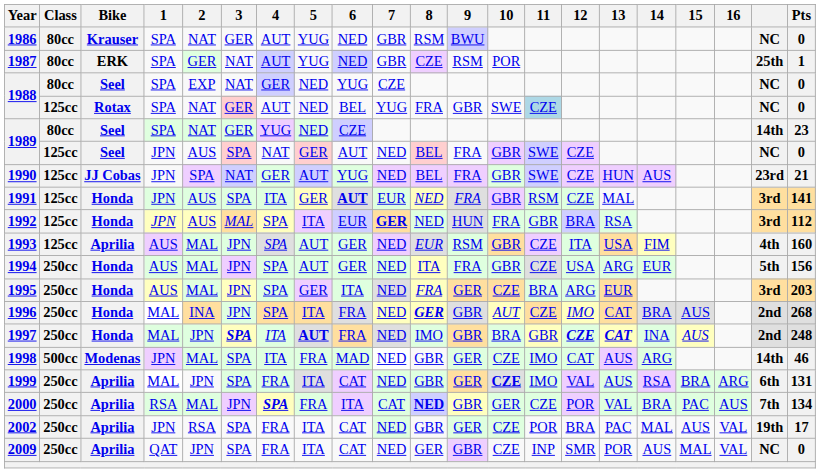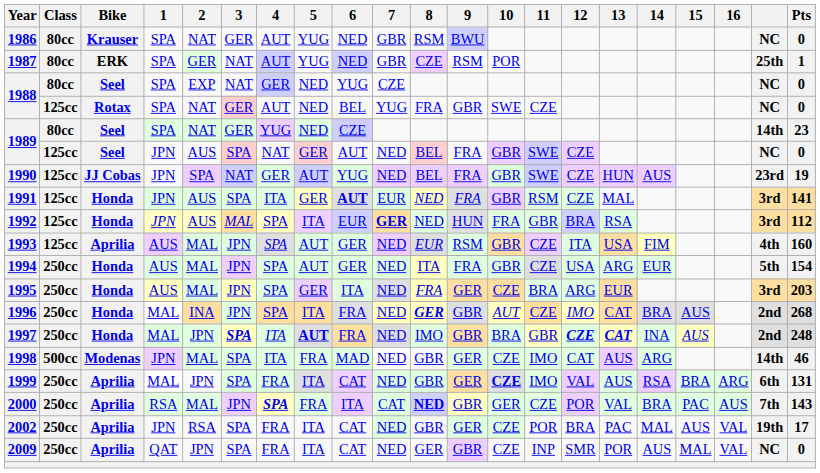 <table class="wikitable" style="text-align:center">
 <tr>
 <th>Year</th>
 <th>Class</th>
 <th>Bike</th>
 <th>1</th>
 <th>2</th>
 <th>3</th>
 <th>4</th>
 <th>5</th>
 <th>6</th>
 <th>7</th>
 <th>8</th>
 <th>9</th>
 <th>10</th>
 <th>11</th>
 <th>12</th>
 <th>13</th>
 <th>14</th>
 <th>15</th>
 <th>16</th>
 <th></th>
 <th>Pts</th>
 </tr>
 <tr>
 <th><a href='#'>1986</a></th>
 <th>80cc</th>
 <th><a href='#'>Krauser</a></th>
 <td><a href='#'>SPA</a></td>
 <td><a href='#'>NAT</a></td>
 <td><a href='#'>GER</a></td>
 <td><a href='#'>AUT</a></td>
 <td><a href='#'>YUG</a></td>
 <td><a href='#'>NED</a></td>
 <td><a href='#'>GBR</a></td>
 <td><a href='#'>RSM</a></td>
 <td style="background:#CFCFFF;"><a href='#'>BWU</a><br></td>
 <td></td>
 <td></td>
 <td></td>
 <td></td>
 <td></td>
 <td></td>
 <td></td>
 <th>NC</th>
 <th>0</th>
 </tr>
 <tr>
 <th><a href='#'>1987</a></th>
 <th>80cc</th>
 <th>ERK</th>
 <td><a href='#'>SPA</a></td>
 <td style="background:#DFFFDF;"><a href='#'>GER</a><br></td>
 <td><a href='#'>NAT</a></td>
 <td style="background:#CFCFFF;"><a href='#'>AUT</a><br></td>
 <td><a href='#'>YUG</a></td>
 <td style="background:#CFCFFF;"><a href='#'>NED</a><br></td>
 <td><a href='#'>GBR</a></td>
 <td style="background:#EFCFFF;"><a href='#'>CZE</a><br></td>
 <td><a href='#'>RSM</a></td>
 <td><a href='#'>POR</a></td>
 <td></td>
 <td></td>
 <td></td>
 <td></td>
 <td></td>
 <td></td>
 <th>25th</th>
 <th>1</th>
 </tr>
 <tr>
 <th rowspan=2><a href='#'>1988</a></th>
 <th>80cc</th>
 <th><a href='#'>Seel</a></th>
 <td><a href='#'>SPA</a></td>
 <td><a href='#'>EXP</a></td>
 <td><a href='#'>NAT</a></td>
 <td style="background:#CFCFFF;"><a href='#'>GER</a><br></td>
 <td><a href='#'>NED</a></td>
 <td><a href='#'>YUG</a></td>
 <td><a href='#'>CZE</a></td>
 <td></td>
 <td></td>
 <td></td>
 <td></td>
 <td></td>
 <td></td>
 <td></td>
 <td></td>
 <td></td>
 <th>NC</th>
 <th>0</th>
 </tr>
 <tr>
 <th>125cc</th>
 <th><a href='#'>Rotax</a></th>
 <td><a href='#'>SPA</a></td>
 <td><a href='#'>NAT</a></td>
 <td style="background:#FFCFCF;"><a href='#'>GER</a><br></td>
 <td><a href='#'>AUT</a></td>
 <td><a href='#'>NED</a></td>
 <td><a href='#'>BEL</a></td>
 <td><a href='#'>YUG</a></td>
 <td><a href='#'>FRA</a></td>
 <td><a href='#'>GBR</a></td>
 <td><a href='#'>SWE</a></td>
-<td style="background: lightblue;"><a href='#'>CZE</a></td>
+<td><a href='#'>CZE</a></td>
 <td></td>
 <td></td>
 <td></td>
 <td></td>
 <td></td>
 <th>NC</th>
 <th>0</th>
 </tr>
 <tr>
 <th rowspan=2><a href='#'>1989</a></th>
 <th>80cc</th>
 <th><a href='#'>Seel</a></th>
 <td style="background:#DFFFDF;"><a href='#'>SPA</a><br></td>
 <td style="background:#DFFFDF;"><a href='#'>NAT</a><br></td>
 <td style="background:#DFFFDF;"><a href='#'>GER</a><br></td>
 <td style="background:#EFCFFF;"><a href='#'>YUG</a><br></td>
 <td style="background:#DFFFDF;"><a href='#'>NED</a><br></td>
 <td style="background:#CFCFFF;"><a href='#'>CZE</a><br></td>
 <td></td>
 <td></td>
 <td></td>
 <td></td>
 <td></td>
 <td></td>
 <td></td>
 <td></td>
 <td></td>
 <td></td>
 <th>14th</th>
 <th>23</th>
 </tr>
 <tr>
 <th>125cc</th>
 <th><a href='#'>Seel</a></th>
 <td><a href='#'>JPN</a></td>
 <td><a href='#'>AUS</a></td>
 <td style="background:#FFCFCF;"><a href='#'>SPA</a><br></td>
 <td><a href='#'>NAT</a></td>
 <td style="background:#FFCFCF;"><a href='#'>GER</a><br></td>
 <td><a href='#'>AUT</a></td>
 <td><a href='#'>NED</a></td>
 <td style="background:#FFCFCF;"><a href='#'>BEL</a><br></td>
 <td><a href='#'>FRA</a></td>
 <td style="background:#EFCFFF;"><a href='#'>GBR</a><br></td>
 <td style="background:#CFCFFF;"><a href='#'>SWE</a><br></td>
 <td style="background:#EFCFFF;"><a href='#'>CZE</a><br></td>
 <td></td>
 <td></td>
 <td></td>
 <td></td>
 <th>NC</th>
 <th>0</th>
 </tr>
 <tr>
 <th><a href='#'>1990</a></th>
 <th>125cc</th>
 <th><a href='#'>JJ Cobas</a></th>
 <td><a href='#'>JPN</a></td>
 <td style="background:#EFCFFF;"><a href='#'>SPA</a><br></td>
 <td style="background:#CFCFFF;"><a href='#'>NAT</a><br></td>
 <td style="background:#DFFFDF;"><a href='#'>GER</a><br></td>
 <td style="background:#CFCFFF;"><a href='#'>AUT</a><br></td>
 <td style="background:#DFFFDF;"><a href='#'>YUG</a><br></td>
 <td style="background:#EFCFFF;"><a href='#'>NED</a><br></td>
 <td style="background:#EFCFFF;"><a href='#'>BEL</a><br></td>
 <td style="background:#EFCFFF;"><a href='#'>FRA</a><br></td>
 <td style="background:#DFFFDF;"><a href='#'>GBR</a><br></td>
 <td style="background:#CFCFFF;"><a href='#'>SWE</a><br></td>
 <td style="background:#EFCFFF;"><a href='#'>CZE</a><br></td>
 <td style="background:#EFCFFF;"><a href='#'>HUN</a><br></td>
 <td style="background:#EFCFFF;"><a href='#'>AUS</a><br></td>
 <td></td>
 <td></td>
 <th>23rd</th>
-<th>21</th>
+<th>19</th>
 </tr>
 <tr>
 <th><a href='#'>1991</a></th>
 <th>125cc</th>
 <th><a href='#'>Honda</a></th>
 <td style="background:#DFFFDF;"><a href='#'>JPN</a><br></td>
 <td style="background:#DFFFDF;"><a href='#'>AUS</a><br></td>
 <td style="background:#DFFFDF;"><a href='#'>SPA</a><br></td>
 <td style="background:#DFFFDF;"><a href='#'>ITA</a><br></td>
 <td style="background:#FFFFBF;"><a href='#'>GER</a><br></td>
 <td style="background:#DFDFDF;"><strong><a href='#'>AUT</a></strong><br></td>
 <td style="background:#DFFFDF;"><a href='#'>EUR</a><br></td>
 <td style="background:#FFFFBF;"><em><a href='#'>NED</a></em><br></td>
 <td style="background:#DFDFDF;"><em><a href='#'>FRA</a></em><br></td>
 <td style="background:#EFCFFF;"><a href='#'>GBR</a><br></td>
 <td style="background:#DFFFDF;"><a href='#'>RSM</a><br></td>
 <td style="background:#DFFFDF;"><a href='#'>CZE</a><br></td>
 <td><a href='#'>MAL</a></td>
 <td></td>
 <td></td>
 <td></td>
 <th style="background:#FFDF9F;">3rd</th>
 <th style="background:#FFDF9F;">141</th>
 </tr>
 <tr>
 <th><a href='#'>1992</a></th>
 <th>125cc</th>
 <th><a href='#'>Honda</a></th>
 <td style="background:#FFFFBF;"><em><a href='#'>JPN</a></em><br></td>
 <td style="background:#FFFFBF;"><a href='#'>AUS</a><br></td>
 <td style="background:#FFDF9F;"><em><a href='#'>MAL</a></em><br></td>
 <td style="background:#FFFFBF;"><a href='#'>SPA</a><br></td>
 <td style="background:#EFCFFF;"><a href='#'>ITA</a><br></td>
 <td style="background:#CFCFFF;"><a href='#'>EUR</a><br></td>
 <td style="background:#FFDF9F;"><strong><a href='#'>GER</a></strong><br></td>
 <td style="background:#DFFFDF;"><a href='#'>NED</a><br></td>
 <td style="background:#DFDFDF;"><a href='#'>HUN</a><br></td>
 <td style="background:#DFFFDF;"><a href='#'>FRA</a><br></td>
 <td style="background:#DFFFDF;"><a href='#'>GBR</a><br></td>
 <td style="background:#CFCFFF;"><a href='#'>BRA</a><br></td>
 <td style="background:#DFFFDF;"><a href='#'>RSA</a><br></td>
 <td></td>
 <td></td>
 <td></td>
 <th style="background:#FFDF9F;">3rd</th>
 <th style="background:#FFDF9F;">112</th>
 </tr>
 <tr>
 <th><a href='#'>1993</a></th>
 <th>125cc</th>
 <th><a href='#'>Aprilia</a></th>
 <td style="background:#EFCFFF;"><a href='#'>AUS</a><br></td>
 <td style="background:#DFFFDF;"><a href='#'>MAL</a><br></td>
 <td style="background:#DFFFDF;"><a href='#'>JPN</a><br></td>
 <td style="background:#DFDFDF;"><em><a href='#'>SPA</a></em><br></td>
 <td style="background:#DFFFDF;"><a href='#'>AUT</a><br></td>
 <td style="background:#DFFFDF;"><a href='#'>GER</a><br></td>
 <td style="background:#EFCFFF;"><a href='#'>NED</a><br></td>
 <td style="background:#DFDFDF;"><em><a href='#'>EUR</a></em><br></td>
 <td style="background:#DFFFDF;"><a href='#'>RSM</a><br></td>
 <td style="background:#FFDF9F;"><a href='#'>GBR</a><br></td>
 <td style="background:#EFCFFF;"><a href='#'>CZE</a><br></td>
 <td style="background:#DFFFDF;"><a href='#'>ITA</a><br></td>
 <td style="background:#FFDF9F;"><a href='#'>USA</a><br></td>
 <td style="background:#FFFFBF;"><a href='#'>FIM</a><br></td>
 <td></td>
 <td></td>
 <th>4th</th>
 <th>160</th>
 </tr>
 <tr>
 <th><a href='#'>1994</a></th>
 <th>250cc</th>
 <th><a href='#'>Honda</a></th>
 <td style="background:#DFFFDF;"><a href='#'>AUS</a><br></td>
 <td style="background:#DFFFDF;"><a href='#'>MAL</a><br></td>
 <td style="background:#EFCFFF;"><a href='#'>JPN</a><br></td>
 <td style="background:#DFFFDF;"><a href='#'>SPA</a><br></td>
 <td style="background:#DFFFDF;"><a href='#'>AUT</a><br></td>
 <td style="background:#DFFFDF;"><a href='#'>GER</a><br></td>
 <td style="background:#DFFFDF;"><a href='#'>NED</a><br></td>
 <td style="background:#FFFFBF;"><a href='#'>ITA</a><br></td>
 <td style="background:#DFFFDF;"><a href='#'>FRA</a><br></td>
 <td style="background:#DFFFDF;"><a href='#'>GBR</a><br></td>
 <td style="background:#DFDFDF;"><a href='#'>CZE</a><br></td>
 <td style="background:#DFFFDF;"><a href='#'>USA</a><br></td>
 <td style="background:#DFFFDF;"><a href='#'>ARG</a><br></td>
 <td style="background:#DFFFDF;"><a href='#'>EUR</a><br></td>
 <td></td>
 <td></td>
 <th>5th</th>
-<th>156</th>
+<th>154</th>
 </tr>
 <tr>
 <th><a href='#'>1995</a></th>
 <th>250cc</th>
 <th><a href='#'>Honda</a></th>
 <td style="background:#FFFFBF;"><a href='#'>AUS</a><br></td>
 <td style="background:#DFFFDF;"><a href='#'>MAL</a><br></td>
 <td style="background:#FFFFBF;"><a href='#'>JPN</a><br></td>
 <td style="background:#DFFFDF;"><a href='#'>SPA</a><br></td>
 <td style="background:#EFCFFF;"><a href='#'>GER</a><br></td>
 <td style="background:#DFFFDF;"><a href='#'>ITA</a><br></td>
 <td style="background:#DFDFDF;"><a href='#'>NED</a><br></td>
 <td style="background:#FFFFBF;"><em><a href='#'>FRA</a></em><br></td>
 <td style="background:#FFDF9F;"><a href='#'>GER</a><br></td>
 <td style="background:#FFDF9F;"><a href='#'>CZE</a><br></td>
 <td style="background:#DFFFDF;"><a href='#'>BRA</a><br></td>
 <td style="background:#DFFFDF;"><a href='#'>ARG</a><br></td>
 <td style="background:#FFDF9F;"><a href='#'>EUR</a><br></td>
 <td></td>
 <td></td>
 <td></td>
 <th style="background:#FFDF9F;">3rd</th>
 <th style="background:#FFDF9F;">203</th>
 </tr>
 <tr>
 <th><a href='#'>1996</a></th>
 <th>250cc</th>
 <th><a href='#'>Honda</a></th>
 <td style="background:#FFFFFF;"><a href='#'>MAL</a><br></td>
 <td style="background:#FFDF9F;"><a href='#'>INA</a><br></td>
 <td style="background:#DFFFDF;"><a href='#'>JPN</a><br></td>
 <td style="background:#FFDF9F;"><a href='#'>SPA</a><br></td>
 <td style="background:#FFDF9F;"><a href='#'>ITA</a><br></td>
 <td style="background:#DFDFDF;"><a href='#'>FRA</a><br></td>
 <td style="background:#FFFFBF;"><a href='#'>NED</a><br></td>
 <td style="background:#FFFFBF;"><strong><em><a href='#'>GER</a></em></strong><br></td>
 <td style="background:#DFDFDF;"><a href='#'>GBR</a><br></td>
 <td style="background:#FFFFBF;"><em><a href='#'>AUT</a></em><br></td>
 <td style="background:#FFDF9F;"><a href='#'>CZE</a><br></td>
 <td style="background:#FFFFBF;"><em><a href='#'>IMO</a></em><br></td>
 <td style="background:#FFDF9F;"><a href='#'>CAT</a><br></td>
 <td style="background:#DFDFDF;"><a href='#'>BRA</a><br></td>
 <td style="background:#DFDFDF;"><a href='#'>AUS</a><br></td>
 <td></td>
 <th style="background:#DFDFDF;">2nd</th>
 <th style="background:#DFDFDF;">268</th>
 </tr>
 <tr>
 <th><a href='#'>1997</a></th>
 <th>250cc</th>
 <th><a href='#'>Honda</a></th>
 <td style="background:#DFFFDF;"><a href='#'>MAL</a><br></td>
 <td style="background:#DFFFDF;"><a href='#'>JPN</a><br></td>
 <td style="background:#FFFFBF;"><strong><em><a href='#'>SPA</a></em></strong><br></td>
 <td style="background:#DFFFDF;"><em><a href='#'>ITA</a></em><br></td>
 <td style="background:#DFDFDF;"><strong><a href='#'>AUT</a></strong><br></td>
 <td style="background:#FFDF9F;"><a href='#'>FRA</a><br></td>
 <td style="background:#DFDFDF;"><a href='#'>NED</a><br></td>
 <td style="background:#DFFFDF;"><a href='#'>IMO</a><br></td>
 <td style="background:#FFDF9F;"><a href='#'>GBR</a><br></td>
 <td style="background:#DFFFDF;"><a href='#'>BRA</a><br></td>
 <td style="background:#FFFFBF;"><a href='#'>GBR</a><br></td>
 <td style="background:#DFFFDF;"><strong><em><a href='#'>CZE</a></em></strong><br></td>
 <td style="background:#FFFFBF;"><strong><em><a href='#'>CAT</a></em></strong><br></td>
 <td style="background:#DFFFDF;"><a href='#'>INA</a><br></td>
 <td style="background:#FFFFBF;"><em><a href='#'>AUS</a></em><br></td>
 <td></td>
 <th style="background:#DFDFDF;">2nd</th>
 <th style="background:#DFDFDF;">248</th>
 </tr>
 <tr>
 <th><a href='#'>1998</a></th>
 <th>500cc</th>
 <th><a href='#'>Modenas</a></th>
 <td style="background:#EFCFFF;"><a href='#'>JPN</a><br></td>
 <td style="background:#DFFFDF;"><a href='#'>MAL</a><br></td>
 <td style="background:#DFFFDF;"><a href='#'>SPA</a><br></td>
 <td style="background:#DFFFDF;"><a href='#'>ITA</a><br></td>
 <td style="background:#DFFFDF;"><a href='#'>FRA</a><br></td>
 <td style="background:#DFFFDF;"><a href='#'>MAD</a><br></td>
 <td style="background:#FFFFFF;"><a href='#'>NED</a><br></td>
 <td><a href='#'>GBR</a></td>
 <td style="background:#DFFFDF;"><a href='#'>GER</a><br></td>
 <td style="background:#DFFFDF;"><a href='#'>CZE</a><br></td>
 <td style="background:#DFFFDF;"><a href='#'>IMO</a><br></td>
 <td style="background:#DFFFDF;"><a href='#'>CAT</a><br></td>
 <td style="background:#EFCFFF;"><a href='#'>AUS</a><br></td>
 <td style="background:#DFFFDF;"><a href='#'>ARG</a><br></td>
 <td></td>
 <td></td>
 <th>14th</th>
 <th>46</th>
 </tr>
 <tr>
 <th><a href='#'>1999</a></th>
 <th>250cc</th>
 <th><a href='#'>Aprilia</a></th>
 <td style="background:#FFFFFF;"><a href='#'>MAL</a><br></td>
 <td><a href='#'>JPN</a></td>
 <td style="background:#DFFFDF;"><a href='#'>SPA</a><br></td>
 <td style="background:#DFFFDF;"><a href='#'>FRA</a><br></td>
 <td style="background:#DFDFDF;"><a href='#'>ITA</a><br></td>
 <td style="background:#EFCFFF;"><a href='#'>CAT</a><br></td>
 <td style="background:#DFFFDF;"><a href='#'>NED</a><br></td>
 <td style="background:#DFFFDF;"><a href='#'>GBR</a><br></td>
 <td style="background:#FFDF9F;"><a href='#'>GER</a><br></td>
 <td style="background:#DFDFDF;"><strong><a href='#'>CZE</a></strong><br></td>
 <td style="background:#DFFFDF;"><a href='#'>IMO</a><br></td>
 <td style="background:#EFCFFF;"><a href='#'>VAL</a><br></td>
 <td style="background:#DFFFDF;"><a href='#'>AUS</a><br></td>
 <td style="background:#EFCFFF;"><a href='#'>RSA</a><br></td>
 <td style="background:#DFFFDF;"><a href='#'>BRA</a><br></td>
 <td style="background:#DFFFDF;"><a href='#'>ARG</a><br></td>
 <th>6th</th>
 <th>131</th>
 </tr>
 <tr>
 <th><a href='#'>2000</a></th>
 <th>250cc</th>
 <th><a href='#'>Aprilia</a></th>
 <td style="background:#DFFFDF;"><a href='#'>RSA</a><br></td>
 <td style="background:#DFFFDF;"><a href='#'>MAL</a><br></td>
 <td style="background:#EFCFFF;"><a href='#'>JPN</a><br></td>
 <td style="background:#FFFFBF;"><strong><em><a href='#'>SPA</a></em></strong><br></td>
 <td style="background:#DFFFDF;"><a href='#'>FRA</a><br></td>
 <td style="background:#EFCFFF;"><a href='#'>ITA</a><br></td>
 <td style="background:#DFFFDF;"><a href='#'>CAT</a><br></td>
 <td style="background:#CFCFFF;"><strong><a href='#'>NED</a></strong><br></td>
 <td style="background:#FFFFBF;"><a href='#'>GBR</a><br></td>
 <td style="background:#DFFFDF;"><a href='#'>GER</a><br></td>
 <td style="background:#DFFFDF;"><a href='#'>CZE</a><br></td>
 <td style="background:#EFCFFF;"><a href='#'>POR</a><br></td>
 <td style="background:#DFFFDF;"><a href='#'>VAL</a><br></td>
 <td style="background:#DFFFDF;"><a href='#'>BRA</a><br></td>
 <td style="background:#DFFFDF;"><a href='#'>PAC</a><br></td>
 <td style="background:#DFFFDF;"><a href='#'>AUS</a><br></td>
 <th>7th</th>
-<th>134</th>
+<th>143</th>
 </tr>
 <tr>
 <th><a href='#'>2002</a></th>
 <th>250cc</th>
 <th><a href='#'>Aprilia</a></th>
 <td><a href='#'>JPN</a></td>
 <td><a href='#'>RSA</a></td>
 <td><a href='#'>SPA</a></td>
 <td><a href='#'>FRA</a></td>
 <td><a href='#'>ITA</a></td>
 <td><a href='#'>CAT</a></td>
 <td style="background:#DFFFDF;"><a href='#'>NED</a><br></td>
 <td><a href='#'>GBR</a></td>
 <td style="background:#DFFFDF;"><a href='#'>GER</a><br></td>
 <td style="background:#DFFFDF;"><a href='#'>CZE</a><br></td>
 <td><a href='#'>POR</a></td>
 <td><a href='#'>BRA</a></td>
 <td><a href='#'>PAC</a></td>
 <td><a href='#'>MAL</a></td>
 <td><a href='#'>AUS</a></td>
 <td><a href='#'>VAL</a></td>
 <th>19th</th>
 <th>17</th>
 </tr>
 <tr>
 <th><a href='#'>2009</a></th>
 <th>250cc</th>
 <th><a href='#'>Aprilia</a></th>
 <td><a href='#'>QAT</a></td>
 <td><a href='#'>JPN</a></td>
 <td><a href='#'>SPA</a></td>
 <td><a href='#'>FRA</a></td>
 <td><a href='#'>ITA</a></td>
 <td><a href='#'>CAT</a></td>
 <td><a href='#'>NED</a></td>
 <td><a href='#'>GER</a></td>
 <td style="background:#EFCFFF;"><a href='#'>GBR</a><br></td>
 <td><a href='#'>CZE</a></td>
 <td><a href='#'>INP</a></td>
 <td><a href='#'>SMR</a></td>
 <td><a href='#'>POR</a></td>
 <td><a href='#'>AUS</a></td>
 <td><a href='#'>MAL</a></td>
 <td><a href='#'>VAL</a></td>
 <th>NC</th>
 <th>0</th>
 </tr>
 <tr>
 <th colspan="21"></th>
 </tr>
 </table>
